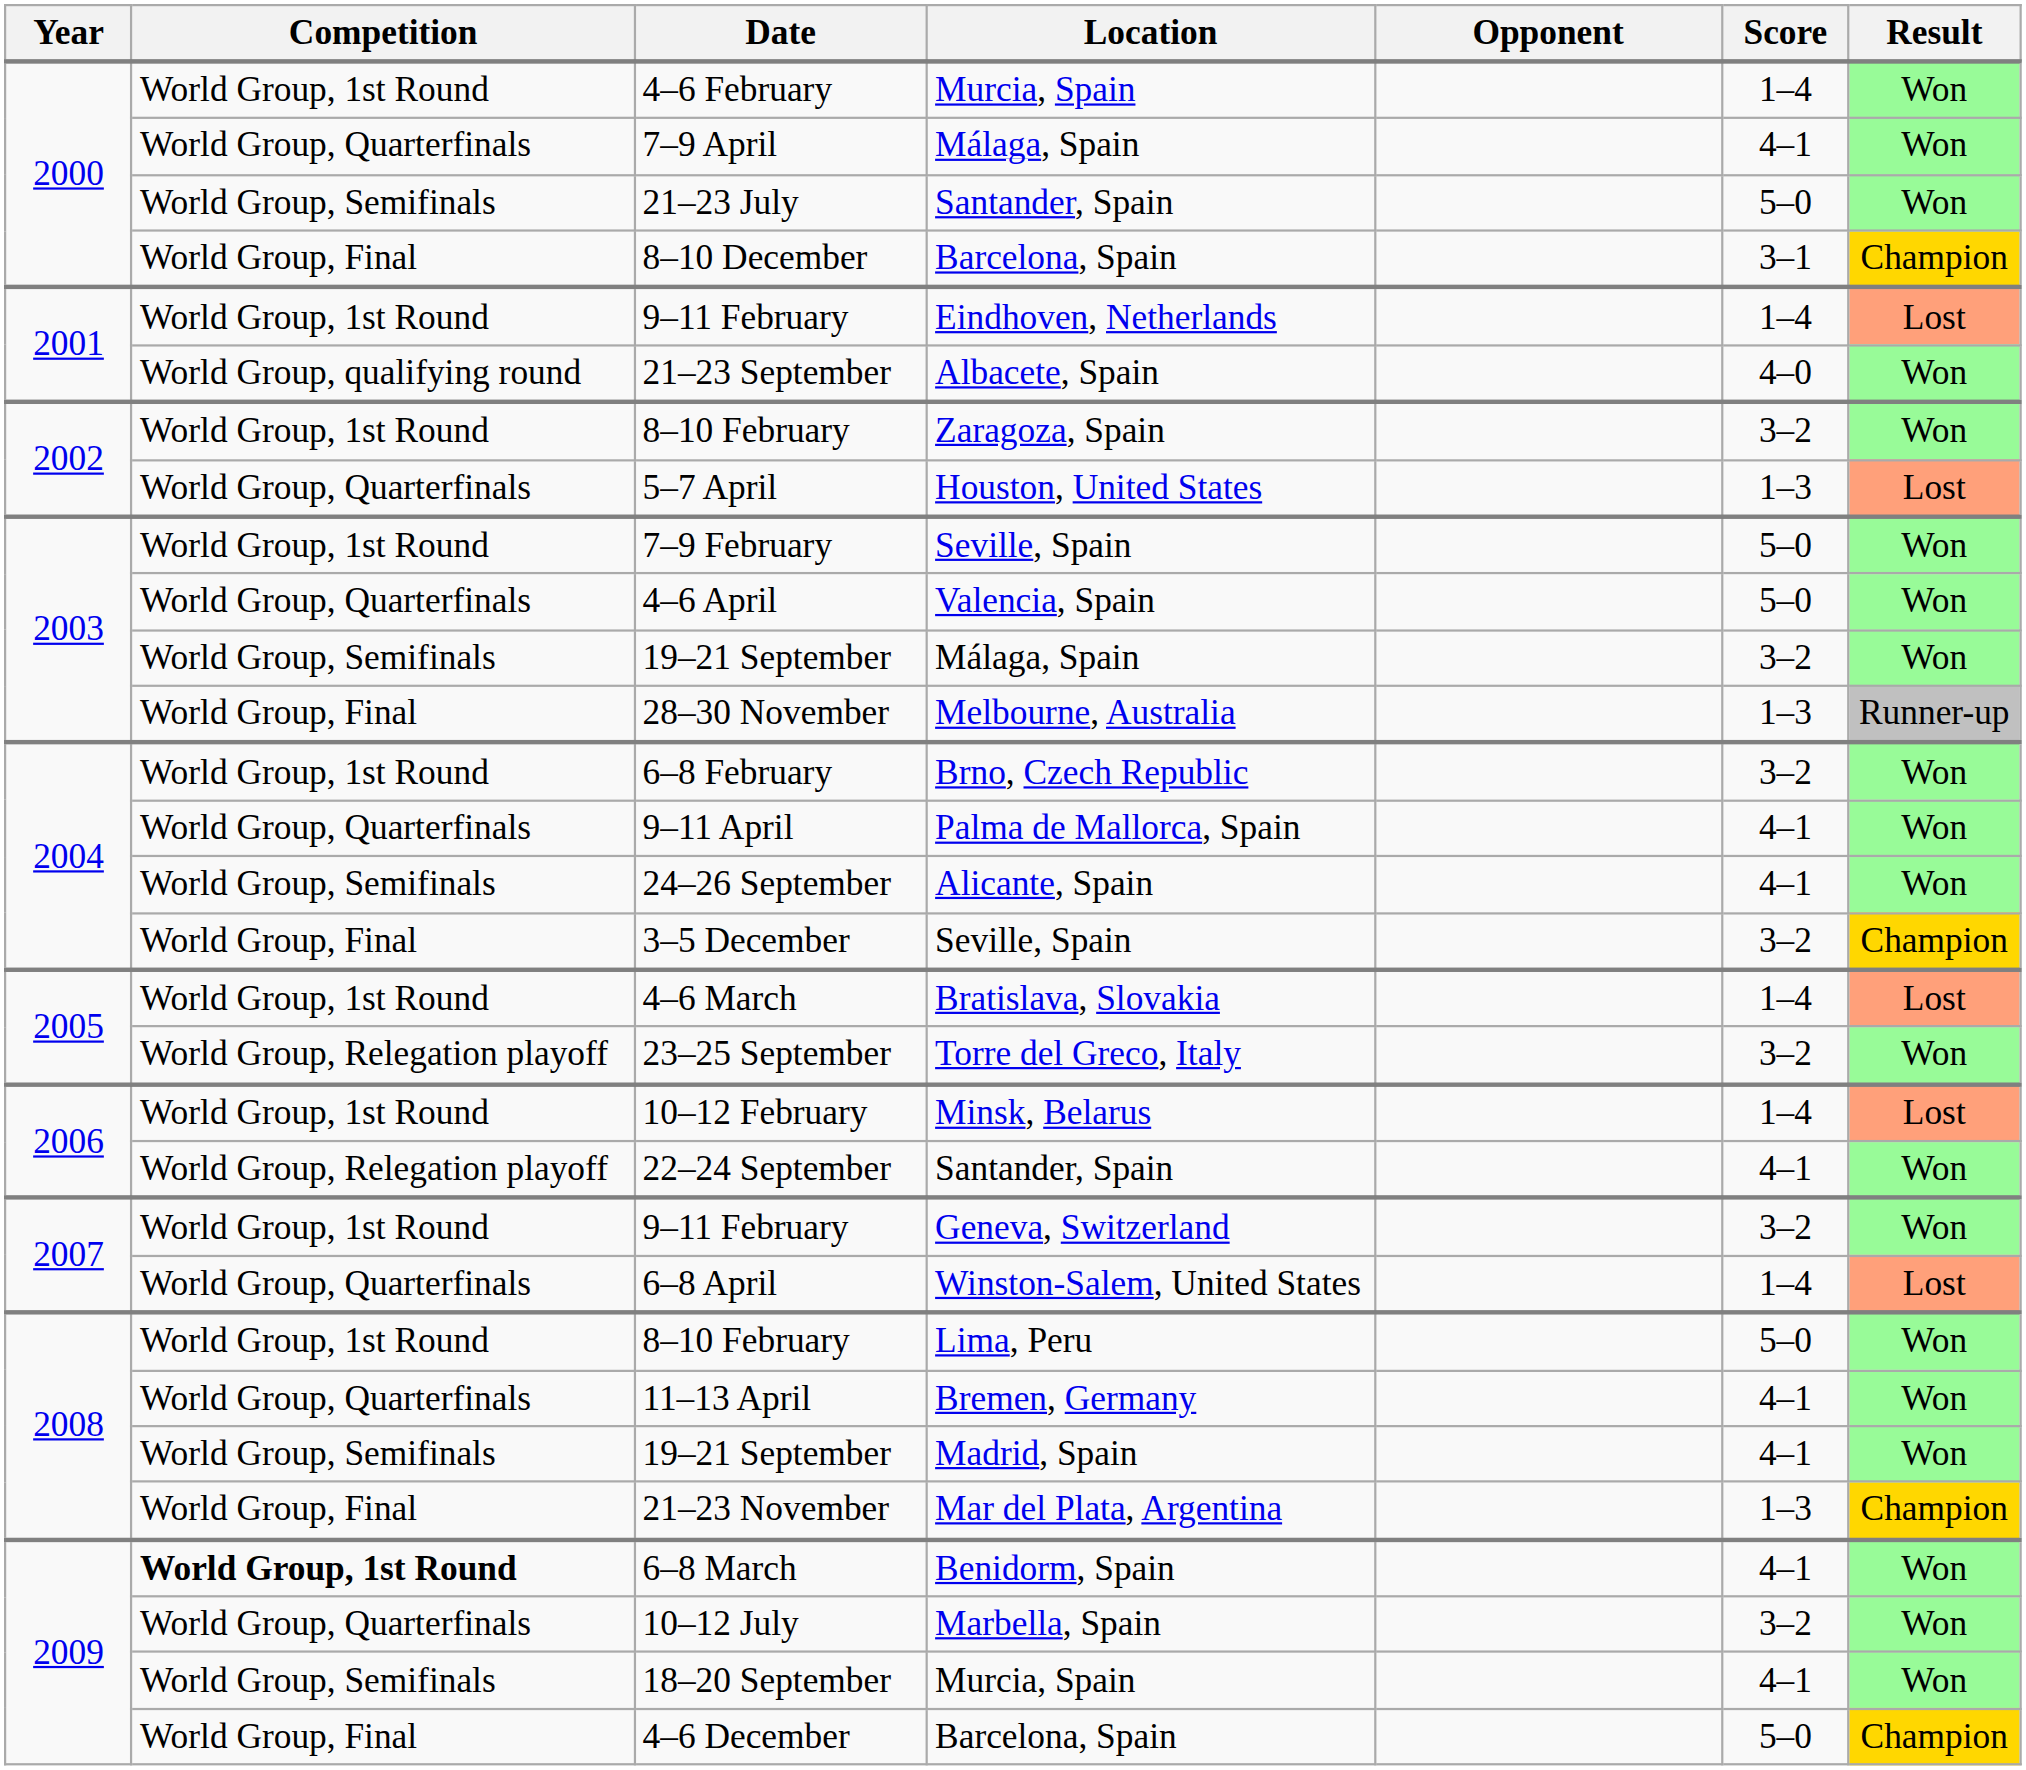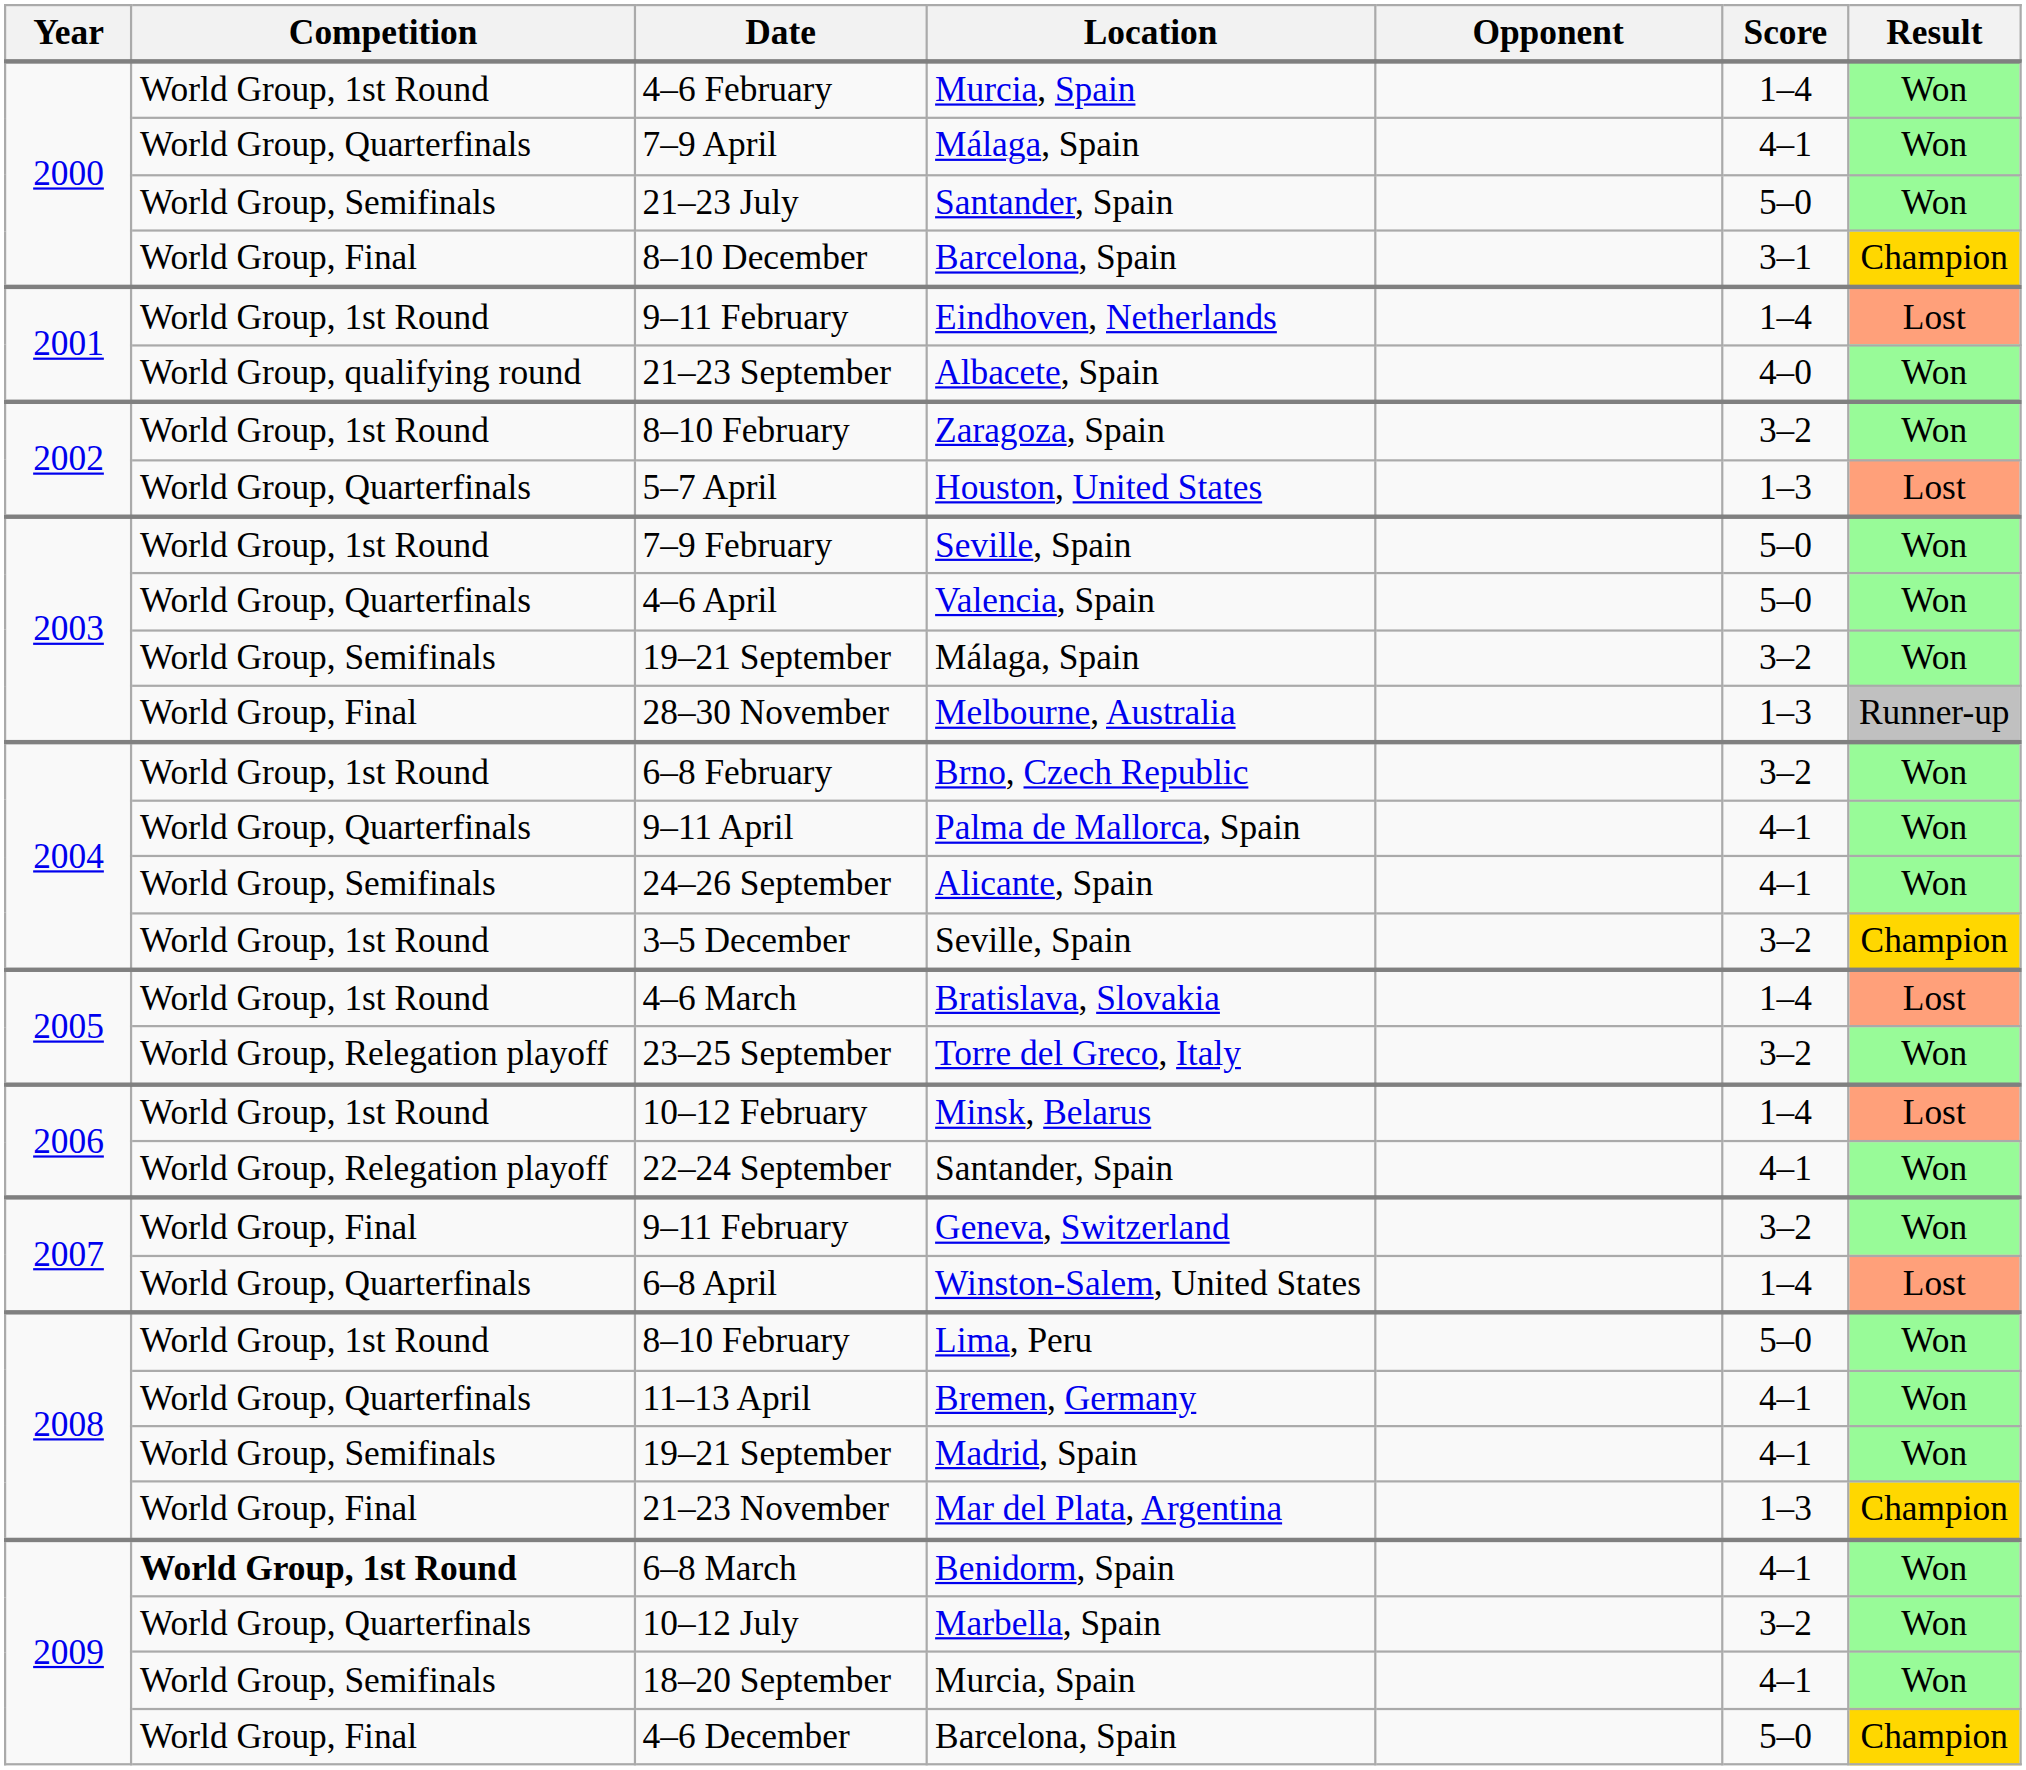 <table class="wikitable collapsible collapsed">
 <tr>
 <th width="50">Year</th>
 <th width="220">Competition</th>
 <th width="125">Date</th>
 <th width="195">Location</th>
 <th width="150">Opponent</th>
 <th width="50">Score</th>
 <th width="70">Result</th>
 </tr>
 <tr>
 </tr>
 <tr style="border-top:2px solid gray;">
 <td align="center" rowspan="4"><a href='#'>2000</a></td>
 <td>World Group, 1st Round</td>
 <td>4–6 February</td>
 <td><a href='#'>Murcia</a>, <a href='#'>Spain</a></td>
 <td></td>
 <td align="center">1–4</td>
 <td align="center" bgcolor="#98FB98">Won</td>
 </tr>
 <tr>
 <td>World Group, Quarterfinals</td>
 <td>7–9 April</td>
 <td><a href='#'>Málaga</a>, Spain</td>
 <td></td>
 <td align="center">4–1</td>
 <td align="center" bgcolor="#98FB98">Won</td>
 </tr>
 <tr>
 <td>World Group, Semifinals</td>
 <td>21–23 July</td>
 <td><a href='#'>Santander</a>, Spain</td>
 <td></td>
 <td align="center">5–0</td>
 <td align="center" bgcolor="#98FB98">Won</td>
 </tr>
 <tr>
 <td>World Group, Final</td>
 <td>8–10 December</td>
 <td><a href='#'>Barcelona</a>, Spain</td>
 <td></td>
 <td align="center">3–1</td>
 <td align="center" bgcolor="#FFD700">Champion</td>
 </tr>
 <tr style="border-top:2px solid gray;">
 <td align="center" rowspan="2"><a href='#'>2001</a></td>
 <td>World Group, 1st Round</td>
 <td>9–11 February</td>
 <td><a href='#'>Eindhoven</a>, <a href='#'>Netherlands</a></td>
 <td></td>
 <td align="center">1–4</td>
 <td align="center" bgcolor="FFA07A">Lost</td>
 </tr>
 <tr>
 <td>World Group, qualifying round</td>
 <td>21–23 September</td>
 <td><a href='#'>Albacete</a>, Spain</td>
 <td></td>
 <td align="center">4–0</td>
 <td align="center" bgcolor="#98FB98">Won</td>
 </tr>
 <tr style="border-top:2px solid gray;">
 <td align="center" rowspan="2"><a href='#'>2002</a></td>
 <td>World Group, 1st Round</td>
 <td>8–10 February</td>
 <td><a href='#'>Zaragoza</a>, Spain</td>
 <td></td>
 <td align="center">3–2</td>
 <td align="center" bgcolor="#98FB98">Won</td>
 </tr>
 <tr>
 <td>World Group, Quarterfinals</td>
 <td>5–7 April</td>
 <td><a href='#'>Houston</a>, <a href='#'>United States</a></td>
 <td></td>
 <td align="center">1–3</td>
 <td align="center" bgcolor="FFA07A">Lost</td>
 </tr>
 <tr style="border-top:2px solid gray;">
 <td align="center" rowspan="4"><a href='#'>2003</a></td>
 <td>World Group, 1st Round</td>
 <td>7–9 February</td>
 <td><a href='#'>Seville</a>, Spain</td>
 <td></td>
 <td align="center">5–0</td>
 <td align="center" bgcolor="#98FB98">Won</td>
 </tr>
 <tr>
 <td>World Group, Quarterfinals</td>
 <td>4–6 April</td>
 <td><a href='#'>Valencia</a>, Spain</td>
 <td></td>
 <td align="center">5–0</td>
 <td align="center" bgcolor="#98FB98">Won</td>
 </tr>
 <tr>
 <td>World Group, Semifinals</td>
 <td>19–21 September</td>
 <td>Málaga, Spain</td>
 <td></td>
 <td align="center">3–2</td>
 <td align="center" bgcolor="#98FB98">Won</td>
 </tr>
 <tr>
 <td>World Group, Final</td>
 <td>28–30 November</td>
 <td><a href='#'>Melbourne</a>, <a href='#'>Australia</a></td>
 <td></td>
 <td align="center">1–3</td>
 <td align="center" bgcolor="silver">Runner-up</td>
 </tr>
 <tr style="border-top:2px solid gray;">
 <td align="center" rowspan="4"><a href='#'>2004</a></td>
 <td>World Group, 1st Round</td>
 <td>6–8 February</td>
 <td><a href='#'>Brno</a>, <a href='#'>Czech Republic</a></td>
 <td></td>
 <td align="center">3–2</td>
 <td align="center" bgcolor="#98FB98">Won</td>
 </tr>
 <tr>
 <td>World Group, Quarterfinals</td>
 <td>9–11 April</td>
 <td><a href='#'>Palma de Mallorca</a>, Spain</td>
 <td></td>
 <td align="center">4–1</td>
 <td align="center" bgcolor="#98FB98">Won</td>
 </tr>
 <tr>
 <td>World Group, Semifinals</td>
 <td>24–26 September</td>
 <td><a href='#'>Alicante</a>, Spain</td>
 <td></td>
 <td align="center">4–1</td>
 <td align="center" bgcolor="#98FB98">Won</td>
 </tr>
 <tr>
-<td>World Group, Final</td>
+<td>World Group, 1st Round</td>
 <td>3–5 December</td>
 <td>Seville, Spain</td>
 <td></td>
 <td align="center">3–2</td>
 <td align="center" bgcolor="#FFD700">Champion</td>
 </tr>
 <tr style="border-top:2px solid gray;">
 <td align="center" rowspan="2"><a href='#'>2005</a></td>
 <td>World Group, 1st Round</td>
 <td>4–6 March</td>
 <td><a href='#'>Bratislava</a>, <a href='#'>Slovakia</a></td>
 <td></td>
 <td align="center">1–4</td>
 <td align="center" bgcolor="FFA07A">Lost</td>
 </tr>
 <tr>
 <td>World Group, Relegation playoff</td>
 <td>23–25 September</td>
 <td><a href='#'>Torre del Greco</a>, <a href='#'>Italy</a></td>
 <td></td>
 <td align="center">3–2</td>
 <td align="center" bgcolor="#98FB98">Won</td>
 </tr>
 <tr style="border-top:2px solid gray;">
 <td align="center" rowspan="2"><a href='#'>2006</a></td>
 <td>World Group, 1st Round</td>
 <td>10–12 February</td>
 <td><a href='#'>Minsk</a>, <a href='#'>Belarus</a></td>
 <td></td>
 <td align="center">1–4</td>
 <td align="center" bgcolor="FFA07A">Lost</td>
 </tr>
 <tr>
 <td>World Group, Relegation playoff</td>
 <td>22–24 September</td>
 <td>Santander, Spain</td>
 <td></td>
 <td align="center">4–1</td>
 <td align="center" bgcolor="#98FB98">Won</td>
 </tr>
 <tr style="border-top:2px solid gray;">
 <td align="center" rowspan="2"><a href='#'>2007</a></td>
-<td>World Group, 1st Round</td>
+<td>World Group, Final</td>
 <td>9–11 February</td>
 <td><a href='#'>Geneva</a>, <a href='#'>Switzerland</a></td>
 <td></td>
 <td align="center">3–2</td>
 <td align="center" bgcolor="#98FB98">Won</td>
 </tr>
 <tr>
 <td>World Group, Quarterfinals</td>
 <td>6–8 April</td>
 <td><a href='#'>Winston-Salem</a>, United States</td>
 <td></td>
 <td align="center">1–4</td>
 <td align="center" bgcolor="FFA07A">Lost</td>
 </tr>
 <tr style="border-top:2px solid gray;">
 <td align="center" rowspan="4"><a href='#'>2008</a></td>
 <td>World Group, 1st Round</td>
 <td>8–10 February</td>
 <td><a href='#'>Lima</a>, Peru</td>
 <td></td>
 <td align="center">5–0</td>
 <td align="center" bgcolor="#98FB98">Won</td>
 </tr>
 <tr>
 <td>World Group, Quarterfinals</td>
 <td>11–13 April</td>
 <td><a href='#'>Bremen</a>, <a href='#'>Germany</a></td>
 <td></td>
 <td align="center">4–1</td>
 <td align="center" bgcolor="#98FB98">Won</td>
 </tr>
 <tr>
 <td>World Group, Semifinals</td>
 <td>19–21 September</td>
 <td><a href='#'>Madrid</a>, Spain</td>
 <td></td>
 <td align="center">4–1</td>
 <td align="center" bgcolor="#98FB98">Won</td>
 </tr>
 <tr>
 <td>World Group, Final</td>
 <td>21–23 November</td>
 <td><a href='#'>Mar del Plata</a>, <a href='#'>Argentina</a></td>
 <td></td>
 <td align="center">1–3</td>
 <td align="center" bgcolor="#FFD700">Champion</td>
 </tr>
 <tr style="border-top:2px solid gray;">
 <td align="center" rowspan="4"><a href='#'>2009</a></td>
 <td><strong>World Group, 1st Round</strong></td>
 <td>6–8 March</td>
 <td><a href='#'>Benidorm</a>, Spain</td>
 <td></td>
 <td align="center">4–1</td>
 <td align="center" bgcolor="#98FB98">Won</td>
 </tr>
 <tr>
 <td>World Group, Quarterfinals</td>
 <td>10–12 July</td>
 <td><a href='#'>Marbella</a>, Spain</td>
 <td></td>
 <td align="center">3–2</td>
 <td align="center" bgcolor="#98FB98">Won</td>
 </tr>
 <tr>
 <td>World Group, Semifinals</td>
 <td>18–20 September</td>
 <td>Murcia, Spain</td>
 <td></td>
 <td align="center">4–1</td>
 <td align="center" bgcolor="#98FB98">Won</td>
 </tr>
 <tr>
 <td>World Group, Final</td>
 <td>4–6 December</td>
 <td>Barcelona, Spain</td>
 <td></td>
 <td align="center">5–0</td>
 <td align="center" bgcolor="#FFD700">Champion</td>
 </tr>
 </table>
